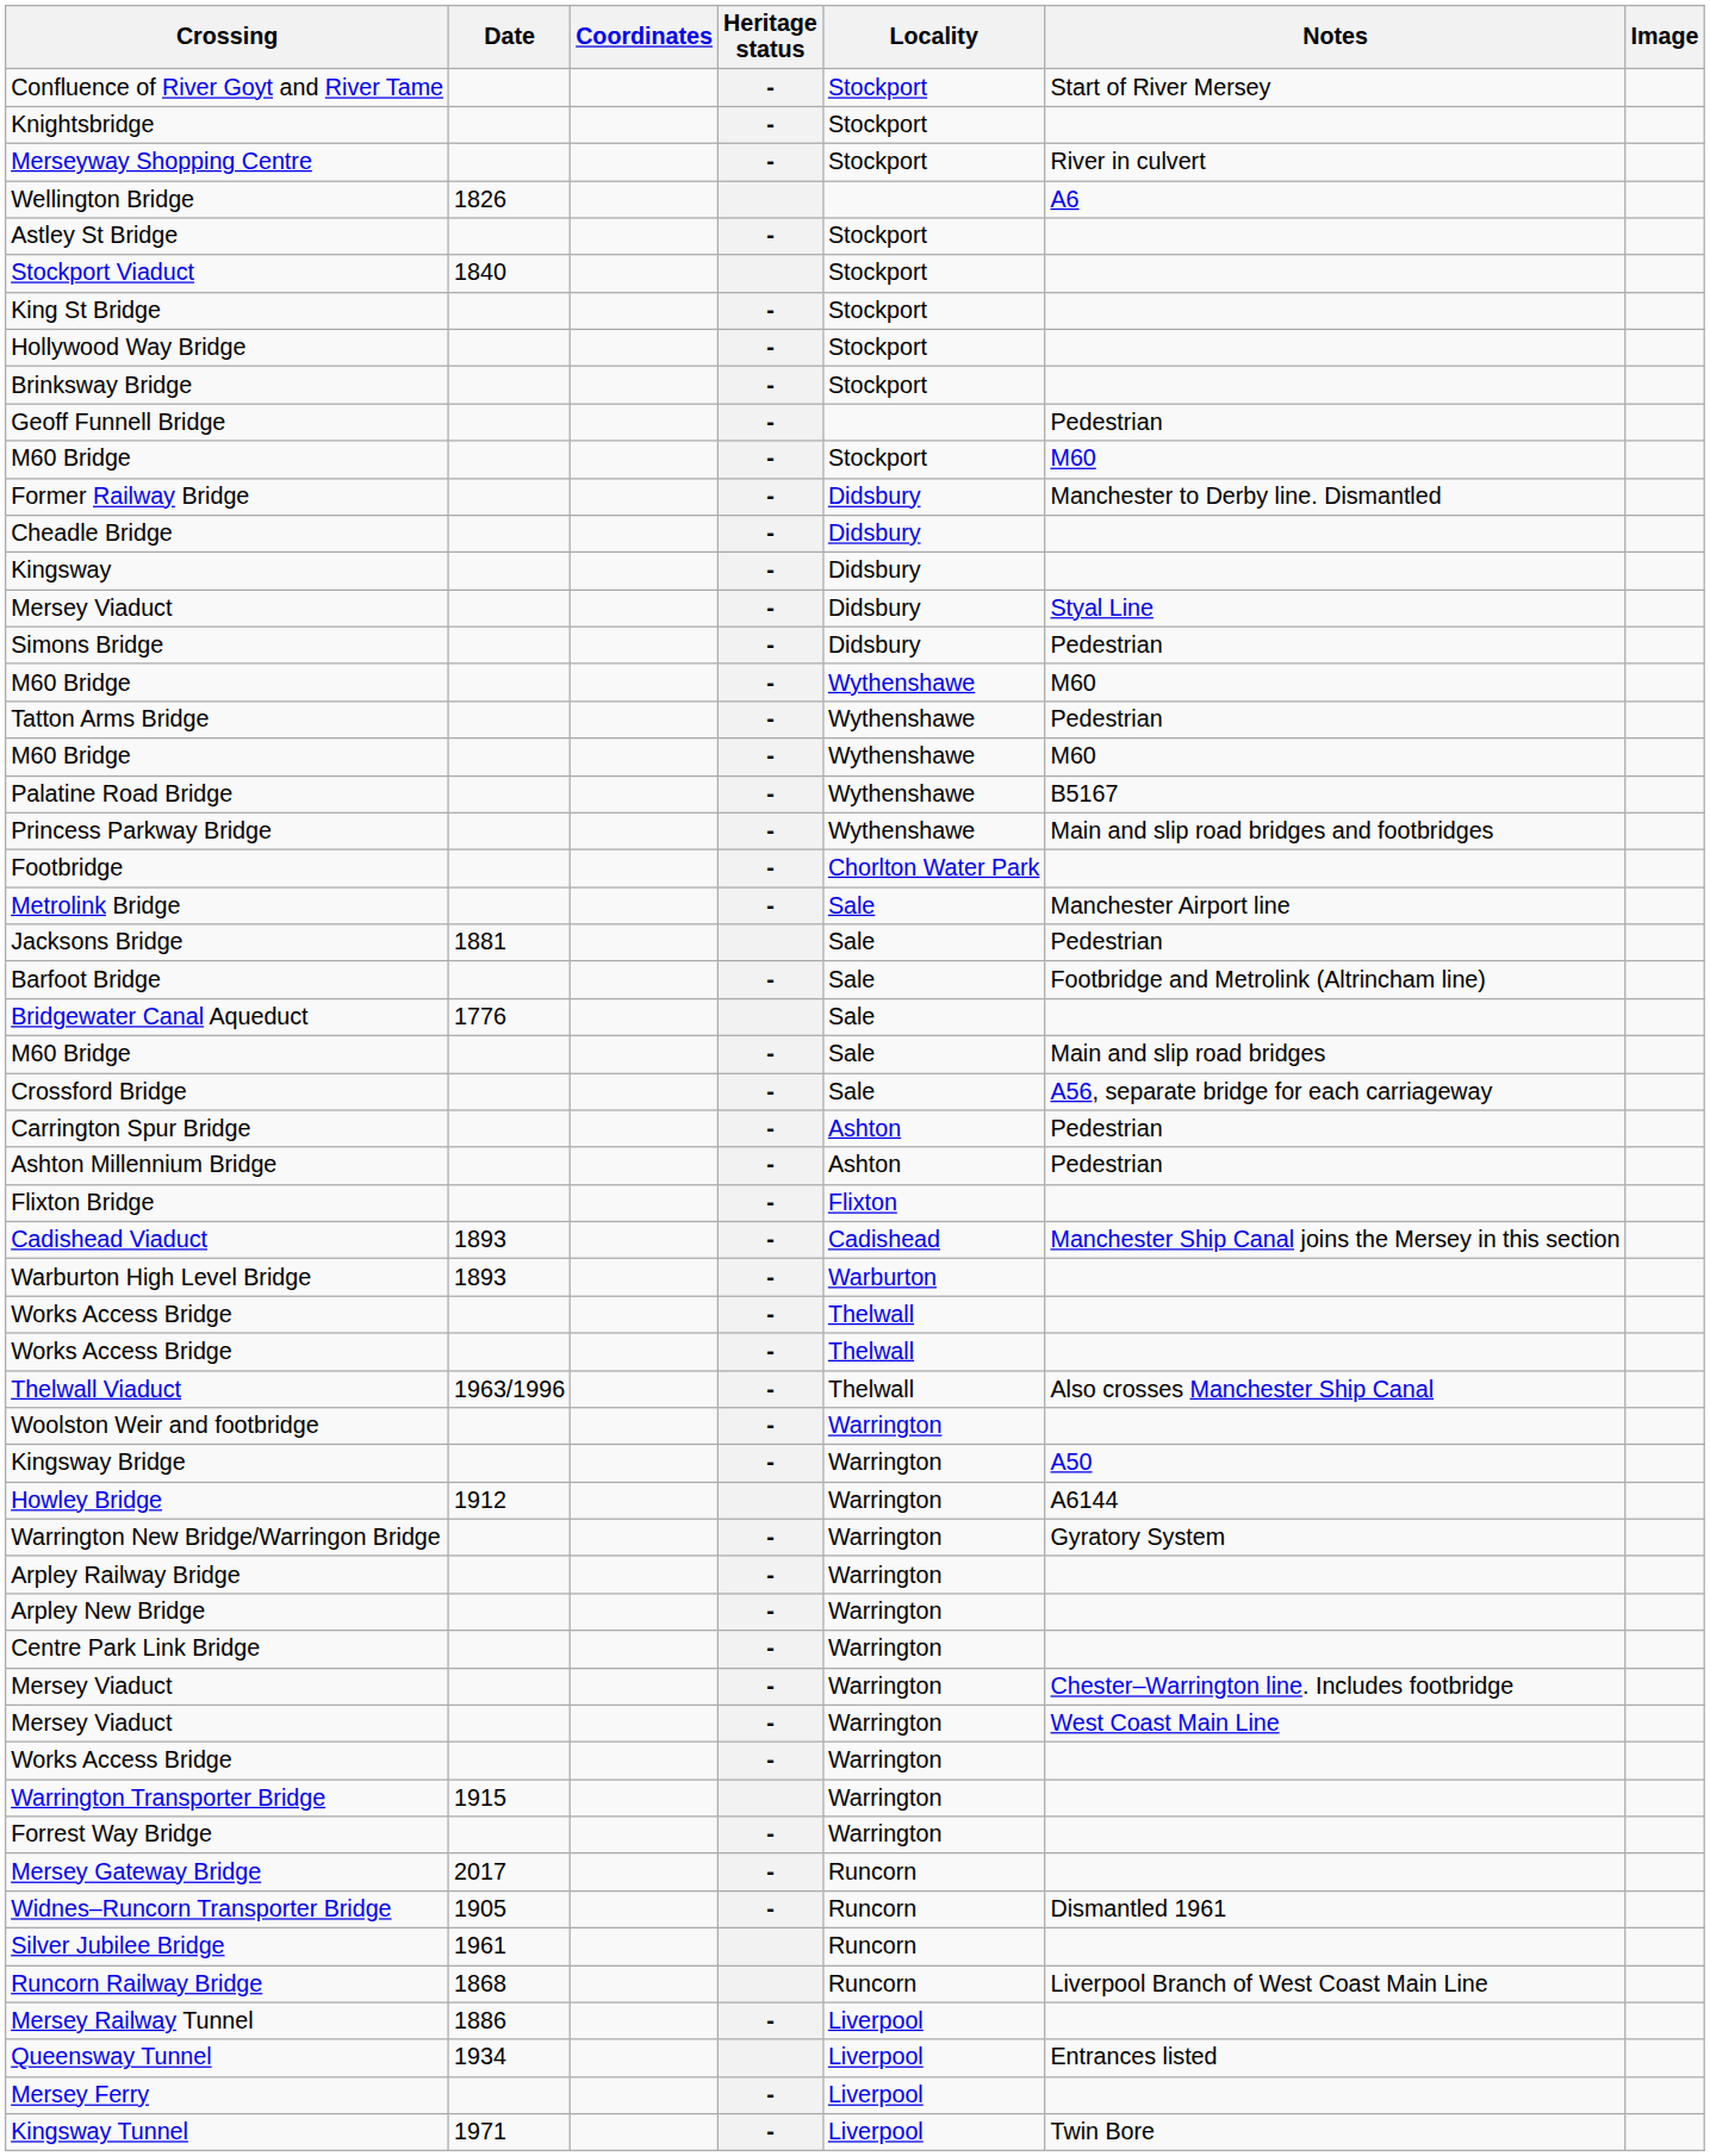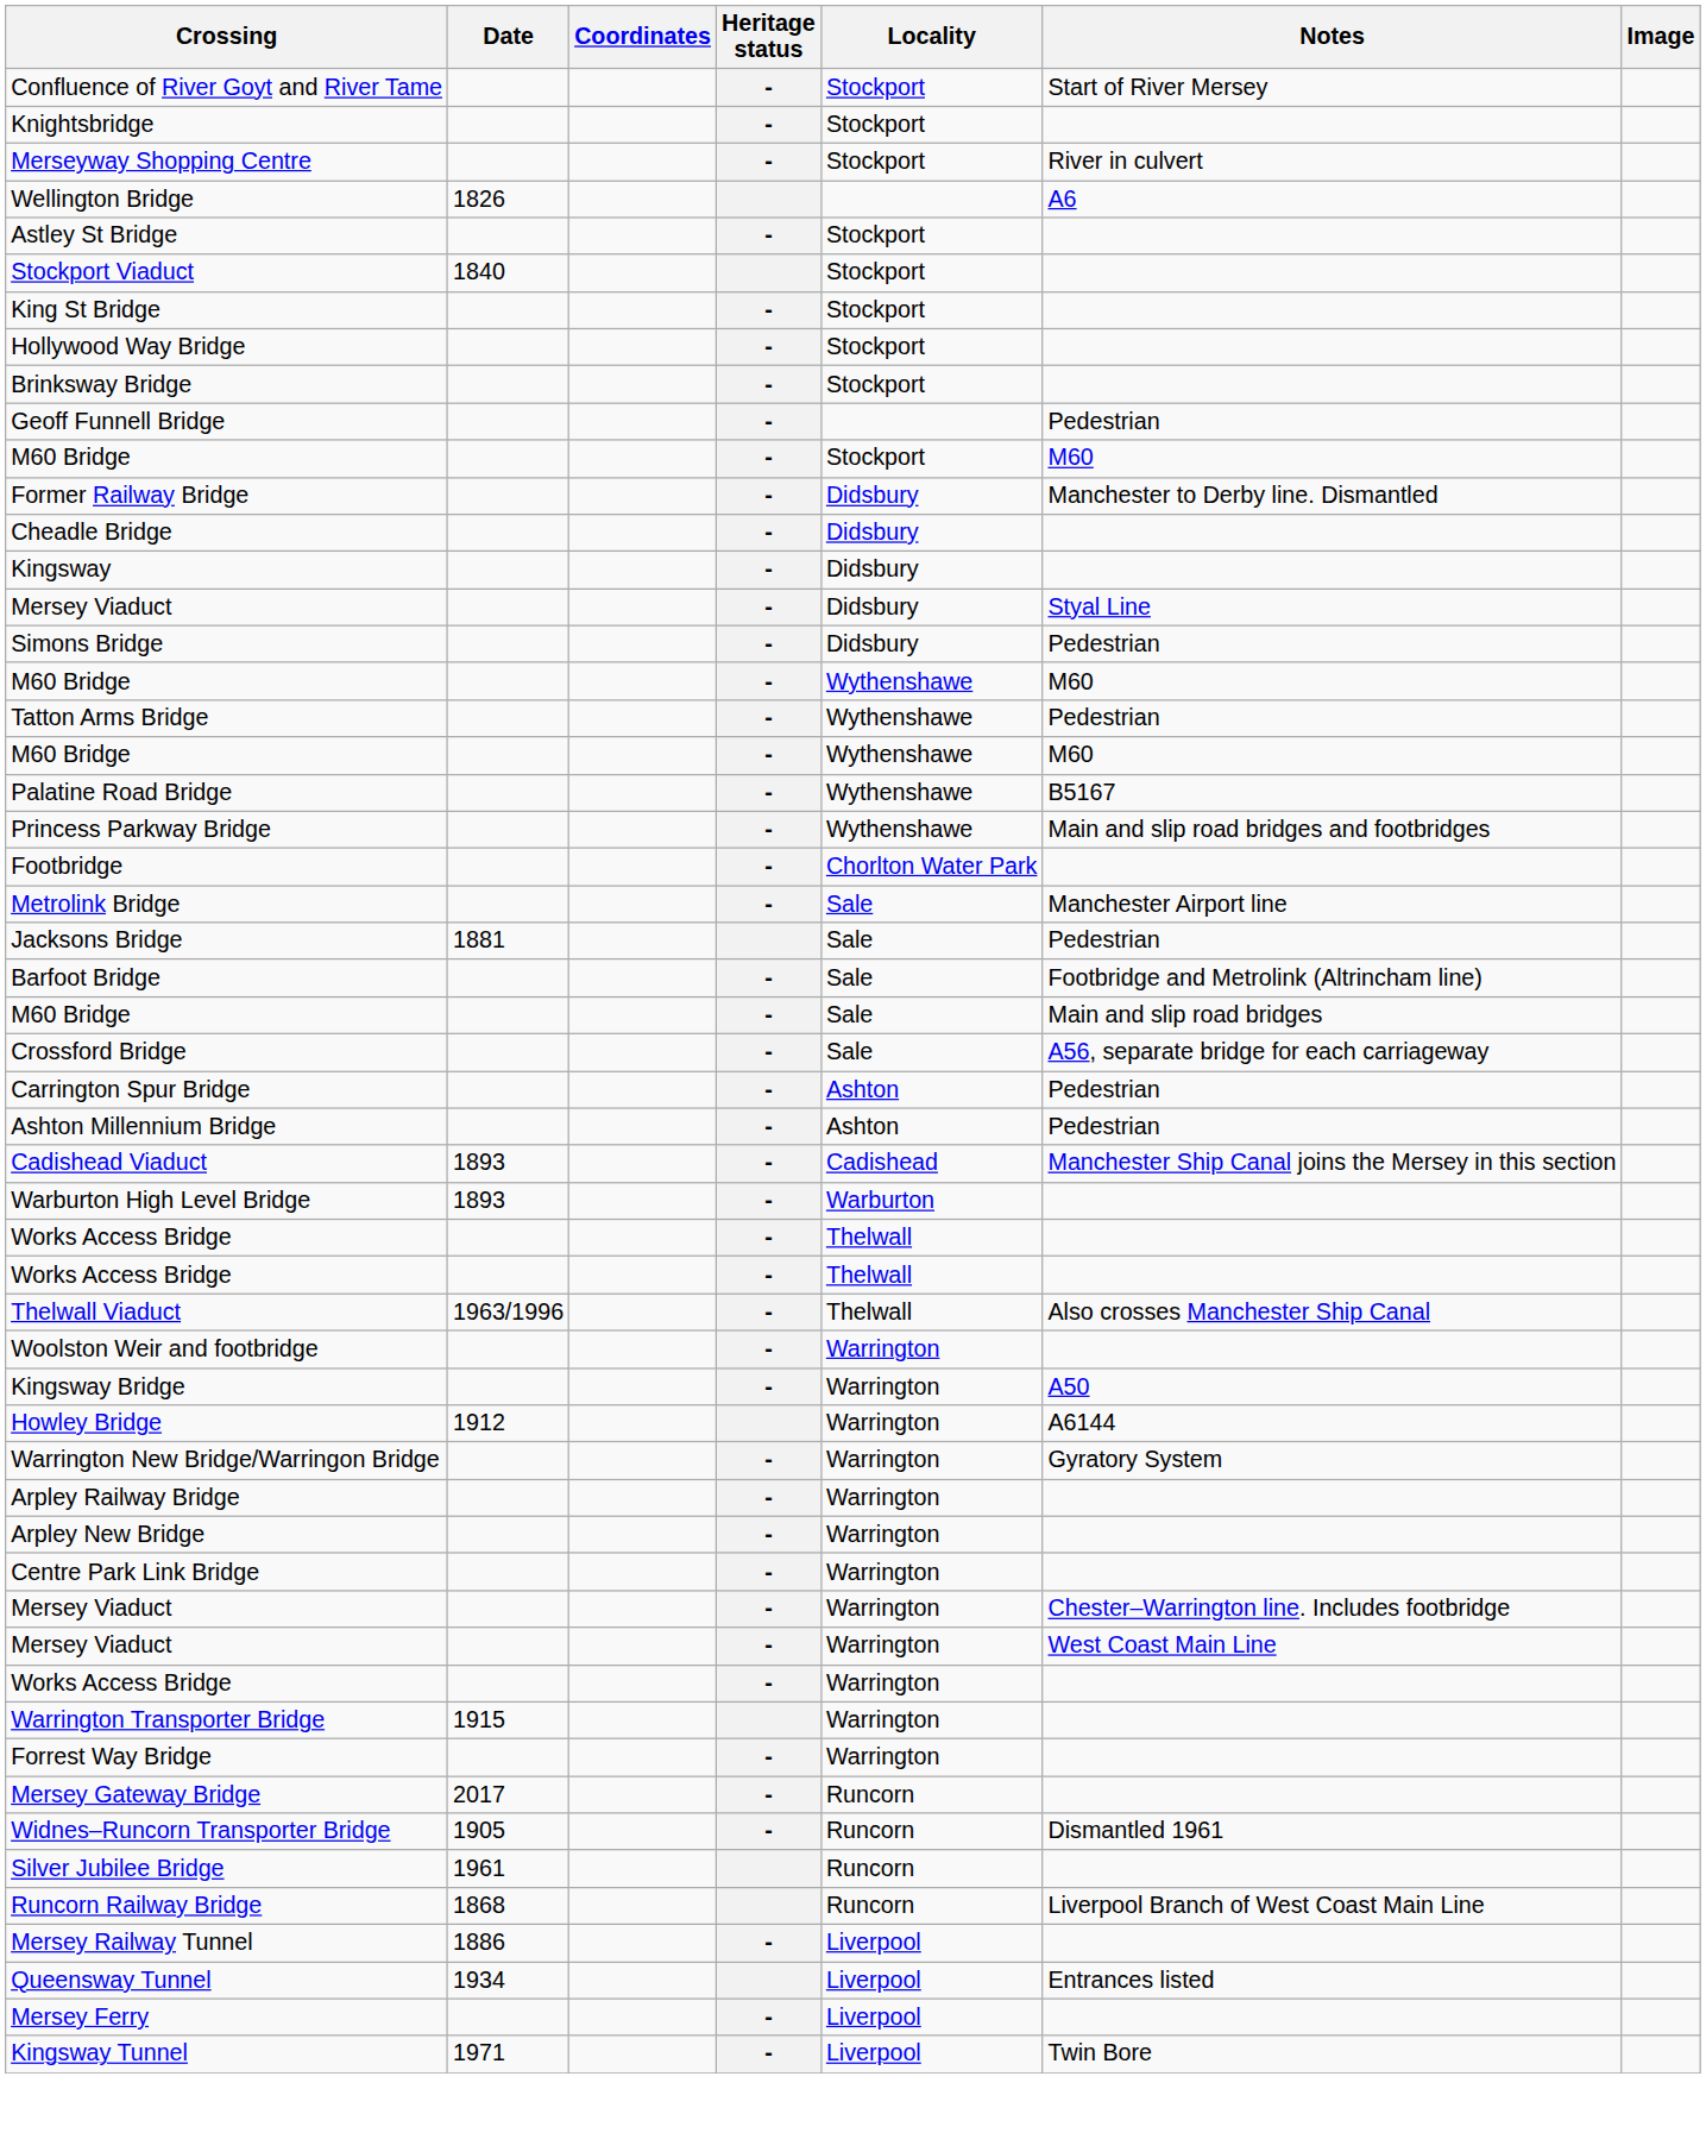 <table class="wikitable">
 <tr>
 <th>Crossing</th>
 <th>Date</th>
 <th><a href='#'>Coordinates</a></th>
 <th>Heritage<br>status</th>
 <th>Locality</th>
 <th>Notes</th>
 <th>Image</th>
 </tr>
 <tr>
 <td>Confluence of <a href='#'>River Goyt</a> and <a href='#'>River Tame</a></td>
 <td></td>
 <td></td>
 <th>-</th>
 <td><a href='#'>Stockport</a></td>
 <td>Start of River Mersey</td>
 <td><br></td>
 </tr>
 <tr>
 <td>Knightsbridge</td>
 <td></td>
 <td></td>
 <th>-</th>
 <td>Stockport</td>
 <td></td>
 <td></td>
 </tr>
 <tr>
 <td><a href='#'>Merseyway Shopping Centre</a></td>
 <td></td>
 <td></td>
 <th>-</th>
 <td>Stockport</td>
 <td>River in culvert</td>
 <td><br></td>
 </tr>
 <tr>
 <td>Wellington Bridge</td>
 <td>1826</td>
 <td></td>
 <th></th>
 <td></td>
 <td><a href='#'>A6</a></td>
 <td></td>
 </tr>
 <tr>
 <td>Astley St Bridge</td>
 <td></td>
 <td></td>
 <th>-</th>
 <td>Stockport</td>
 <td></td>
 <td></td>
 </tr>
 <tr>
 <td><a href='#'>Stockport Viaduct</a></td>
 <td>1840</td>
 <td></td>
 <th></th>
 <td>Stockport</td>
 <td></td>
 <td></td>
 </tr>
 <tr>
 <td>King St Bridge</td>
 <td></td>
 <td></td>
 <th>-</th>
 <td>Stockport</td>
 <td></td>
 <td></td>
 </tr>
 <tr>
 <td>Hollywood Way Bridge</td>
 <td></td>
 <td></td>
 <th>-</th>
 <td>Stockport</td>
 <td></td>
 <td></td>
 </tr>
 <tr>
 <td>Brinksway Bridge</td>
 <td></td>
 <td></td>
 <th>-</th>
 <td>Stockport</td>
 <td></td>
 <td></td>
 </tr>
 <tr>
 <td>Geoff Funnell Bridge</td>
 <td></td>
 <td></td>
 <th>-</th>
 <td></td>
 <td>Pedestrian</td>
 <td></td>
 </tr>
 <tr>
 <td>M60 Bridge</td>
 <td></td>
 <td></td>
 <th>-</th>
 <td>Stockport</td>
 <td><a href='#'>M60</a></td>
 <td></td>
 </tr>
 <tr>
 <td>Former <a href='#'>Railway</a> Bridge</td>
 <td></td>
 <td></td>
 <th>-</th>
 <td><a href='#'>Didsbury</a></td>
 <td>Manchester to Derby line.  Dismantled</td>
 <td></td>
 </tr>
 <tr>
 <td>Cheadle Bridge</td>
 <td></td>
 <td></td>
 <th>-</th>
 <td><a href='#'>Didsbury</a></td>
 <td></td>
 <td></td>
 </tr>
 <tr>
 <td>Kingsway</td>
 <td></td>
 <td></td>
 <th>-</th>
 <td>Didsbury</td>
 <td></td>
 <td></td>
 </tr>
 <tr>
 <td>Mersey Viaduct</td>
 <td></td>
 <td></td>
 <th>-</th>
 <td>Didsbury</td>
 <td><a href='#'>Styal Line</a></td>
 <td></td>
 </tr>
 <tr>
 <td>Simons Bridge</td>
 <td></td>
 <td></td>
 <th>-</th>
 <td>Didsbury</td>
 <td>Pedestrian</td>
 <td></td>
 </tr>
 <tr>
 <td>M60 Bridge</td>
 <td></td>
 <td></td>
 <th>-</th>
 <td><a href='#'>Wythenshawe</a></td>
 <td>M60</td>
 <td></td>
 </tr>
 <tr>
 <td>Tatton Arms Bridge</td>
 <td></td>
 <td></td>
 <th>-</th>
 <td>Wythenshawe</td>
 <td>Pedestrian</td>
 <td></td>
 </tr>
 <tr>
 <td>M60 Bridge</td>
 <td></td>
 <td></td>
 <th>-</th>
 <td>Wythenshawe</td>
 <td>M60</td>
 <td></td>
 </tr>
 <tr>
 <td>Palatine Road Bridge</td>
 <td></td>
 <td></td>
 <th>-</th>
 <td>Wythenshawe</td>
 <td>B5167</td>
 <td></td>
 </tr>
 <tr>
 <td>Princess Parkway Bridge</td>
 <td></td>
 <td></td>
 <th>-</th>
 <td>Wythenshawe</td>
 <td>Main and slip road bridges and footbridges</td>
 <td></td>
 </tr>
 <tr>
 <td>Footbridge</td>
 <td></td>
 <td></td>
 <th>-</th>
 <td><a href='#'>Chorlton Water Park</a></td>
 <td></td>
 <td></td>
 </tr>
 <tr>
 <td><a href='#'>Metrolink</a> Bridge</td>
 <td></td>
 <td></td>
 <th>-</th>
 <td><a href='#'>Sale</a></td>
 <td>Manchester Airport line</td>
 <td></td>
 </tr>
 <tr>
 <td>Jacksons Bridge</td>
 <td>1881</td>
 <td></td>
 <th></th>
 <td>Sale</td>
 <td>Pedestrian</td>
 <td></td>
 </tr>
 <tr>
 <td>Barfoot Bridge</td>
 <td></td>
 <td></td>
 <th>-</th>
 <td>Sale</td>
 <td>Footbridge and Metrolink (Altrincham line)</td>
 <td></td>
 </tr>
 <tr>
-<td><a href='#'>Bridgewater Canal</a> Aqueduct</td>
-<td>1776</td>
-<td></td>
-<th></th>
-<td>Sale</td>
-<td></td>
-<td></td>
-</tr>
-<tr>
 <td>M60 Bridge</td>
 <td></td>
 <td></td>
 <th>-</th>
 <td>Sale</td>
 <td>Main and slip road bridges</td>
 <td></td>
 </tr>
 <tr>
 <td>Crossford Bridge</td>
 <td></td>
 <td></td>
 <th>-</th>
 <td>Sale</td>
 <td><a href='#'>A56</a>, separate bridge for each carriageway</td>
 <td></td>
 </tr>
 <tr>
 <td>Carrington Spur Bridge</td>
 <td></td>
 <td></td>
 <th>-</th>
 <td><a href='#'>Ashton</a></td>
 <td>Pedestrian</td>
 <td></td>
 </tr>
 <tr>
 <td>Ashton Millennium Bridge</td>
 <td></td>
 <td></td>
 <th>-</th>
 <td>Ashton</td>
 <td>Pedestrian</td>
-<td></td>
-</tr>
-<tr>
-<td>Flixton Bridge</td>
-<td></td>
-<td></td>
-<th>-</th>
-<td><a href='#'>Flixton</a></td>
-<td></td>
 <td></td>
 </tr>
 <tr>
 <td><a href='#'>Cadishead Viaduct</a></td>
 <td>1893</td>
 <td></td>
 <th>-</th>
 <td><a href='#'>Cadishead</a></td>
 <td><a href='#'>Manchester Ship Canal</a> joins the Mersey in this section</td>
 <td></td>
 </tr>
 <tr>
 <td>Warburton High Level Bridge</td>
 <td>1893</td>
 <td></td>
 <th>-</th>
 <td><a href='#'>Warburton</a></td>
 <td></td>
 <td></td>
 </tr>
 <tr>
 <td>Works Access Bridge</td>
 <td></td>
 <td></td>
 <th>-</th>
 <td><a href='#'>Thelwall</a></td>
 <td></td>
 <td></td>
 </tr>
 <tr>
 <td>Works Access Bridge</td>
 <td></td>
 <td></td>
 <th>-</th>
 <td><a href='#'>Thelwall</a></td>
 <td></td>
 <td></td>
 </tr>
 <tr>
 <td><a href='#'>Thelwall Viaduct</a></td>
 <td>1963/1996</td>
 <td></td>
 <th>-</th>
 <td>Thelwall</td>
 <td>Also crosses <a href='#'>Manchester Ship Canal</a></td>
 <td></td>
 </tr>
 <tr>
 <td>Woolston Weir and footbridge</td>
 <td></td>
 <td></td>
 <th>-</th>
 <td><a href='#'>Warrington</a></td>
 <td></td>
 <td></td>
 </tr>
 <tr>
 <td>Kingsway Bridge</td>
 <td></td>
 <td></td>
 <th>-</th>
 <td>Warrington</td>
 <td><a href='#'>A50</a></td>
 <td></td>
 </tr>
 <tr>
 <td><a href='#'>Howley Bridge</a></td>
 <td>1912</td>
 <td></td>
 <th></th>
 <td>Warrington</td>
 <td>A6144</td>
 <td></td>
 </tr>
 <tr>
 <td>Warrington New Bridge/Warringon Bridge</td>
 <td></td>
 <td></td>
 <th>-</th>
 <td>Warrington</td>
 <td>Gyratory System</td>
 <td></td>
 </tr>
 <tr>
 <td>Arpley Railway Bridge</td>
 <td></td>
 <td></td>
 <th>-</th>
 <td>Warrington</td>
 <td></td>
 <td></td>
 </tr>
 <tr>
 <td>Arpley New Bridge</td>
 <td></td>
 <td></td>
 <th>-</th>
 <td>Warrington</td>
 <td></td>
 <td></td>
 </tr>
 <tr>
 <td>Centre Park Link Bridge</td>
 <td></td>
 <td></td>
 <th>-</th>
 <td>Warrington</td>
 <td></td>
 <td></td>
 </tr>
 <tr>
 <td>Mersey Viaduct</td>
 <td></td>
 <td></td>
 <th>-</th>
 <td>Warrington</td>
 <td><a href='#'>Chester–Warrington line</a>.  Includes footbridge</td>
 <td></td>
 </tr>
 <tr>
 <td>Mersey Viaduct</td>
 <td></td>
 <td></td>
 <th>-</th>
 <td>Warrington</td>
 <td><a href='#'>West Coast Main Line</a></td>
 <td></td>
 </tr>
 <tr>
 <td>Works Access Bridge</td>
 <td></td>
 <td></td>
 <th>-</th>
 <td>Warrington</td>
 <td></td>
 <td></td>
 </tr>
 <tr>
 <td><a href='#'>Warrington Transporter Bridge</a></td>
 <td>1915</td>
 <td></td>
 <th></th>
 <td>Warrington</td>
 <td></td>
 <td></td>
 </tr>
 <tr>
 <td>Forrest Way Bridge</td>
 <td></td>
 <td></td>
 <th>-</th>
 <td>Warrington</td>
 <td></td>
 <td></td>
 </tr>
 <tr>
 <td><a href='#'>Mersey Gateway Bridge</a></td>
 <td>2017</td>
 <td></td>
 <th>-</th>
 <td>Runcorn</td>
 <td></td>
 <td></td>
 </tr>
 <tr>
 <td><a href='#'>Widnes–Runcorn Transporter Bridge</a></td>
 <td>1905</td>
 <td></td>
 <th>-</th>
 <td>Runcorn</td>
 <td>Dismantled 1961</td>
 <td></td>
 </tr>
 <tr>
 <td><a href='#'>Silver Jubilee Bridge</a></td>
 <td>1961</td>
 <td></td>
 <th></th>
 <td>Runcorn</td>
 <td></td>
 <td></td>
 </tr>
 <tr>
 <td><a href='#'>Runcorn Railway Bridge</a></td>
 <td>1868</td>
 <td></td>
 <th></th>
 <td>Runcorn</td>
 <td>Liverpool Branch of West Coast Main Line</td>
 <td></td>
 </tr>
 <tr>
 <td><a href='#'>Mersey Railway</a> Tunnel</td>
 <td>1886</td>
 <td></td>
 <th>-</th>
 <td><a href='#'>Liverpool</a></td>
 <td></td>
 <td></td>
 </tr>
 <tr>
 <td><a href='#'>Queensway Tunnel</a></td>
 <td>1934</td>
 <td></td>
 <th></th>
 <td><a href='#'>Liverpool</a></td>
 <td>Entrances listed</td>
 <td></td>
 </tr>
 <tr>
 <td><a href='#'>Mersey Ferry</a></td>
 <td></td>
 <td></td>
 <th>-</th>
 <td><a href='#'>Liverpool</a></td>
 <td></td>
 <td></td>
 </tr>
 <tr>
 <td><a href='#'>Kingsway Tunnel</a></td>
 <td>1971</td>
 <td></td>
 <th>-</th>
 <td><a href='#'>Liverpool</a></td>
 <td>Twin Bore</td>
 <td></td>
 </tr>
 </table>
